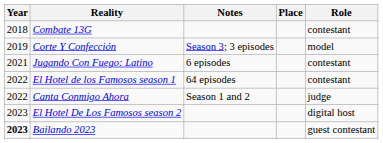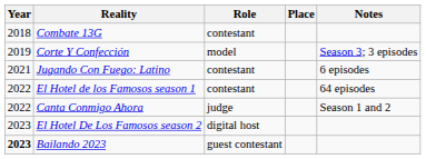 <table class="wikitable">
 <tr>
 <th>Year</th>
 <th>Reality</th>
+<th>Role</th>
+<th>Place</th>
 <th>Notes</th>
-<th>Place</th>
-<th>Role</th>
 </tr>
 <tr>
 <td>2018</td>
 <td><em><a href='#'>Combate 13G</a></em></td>
+<td>contestant</td>
 <td></td>
 <td></td>
-<td>contestant</td>
 </tr>
 <tr>
 <td>2019</td>
 <td><em><a href='#'>Corte Y Confección</a></em></td>
+<td>model</td>
+<td></td>
 <td><a href='#'>Season 3</a>; 3 episodes</td>
-<td></td>
-<td>model</td>
 </tr>
 <tr>
 <td>2021</td>
 <td><em><a href='#'>Jugando Con Fuego: Latino</a></em></td>
+<td>contestant</td>
+<td></td>
 <td>6 episodes</td>
-<td></td>
-<td>contestant</td>
 </tr>
 <tr>
 <td>2022</td>
 <td><em><a href='#'>El Hotel de los Famosos season 1</a></em></td>
+<td>contestant</td>
+<td></td>
 <td>64 episodes</td>
-<td></td>
-<td>contestant</td>
 </tr>
 <tr>
 <td>2022</td>
 <td><em><a href='#'>Canta Conmigo Ahora</a></em></td>
+<td>judge</td>
+<td></td>
 <td>Season 1 and 2</td>
-<td></td>
-<td>judge</td>
 </tr>
 <tr>
 <td>2023</td>
 <td><em><a href='#'>El Hotel De Los Famosos season 2</a></em></td>
+<td>digital host</td>
 <td></td>
 <td></td>
-<td>digital host</td>
 </tr>
 <tr>
 <td><strong>2023</strong></td>
 <td><em><a href='#'>Bailando 2023</a></em></td>
+<td>guest contestant</td>
 <td></td>
 <td></td>
-<td>guest contestant</td>
 </tr>
 </table>
